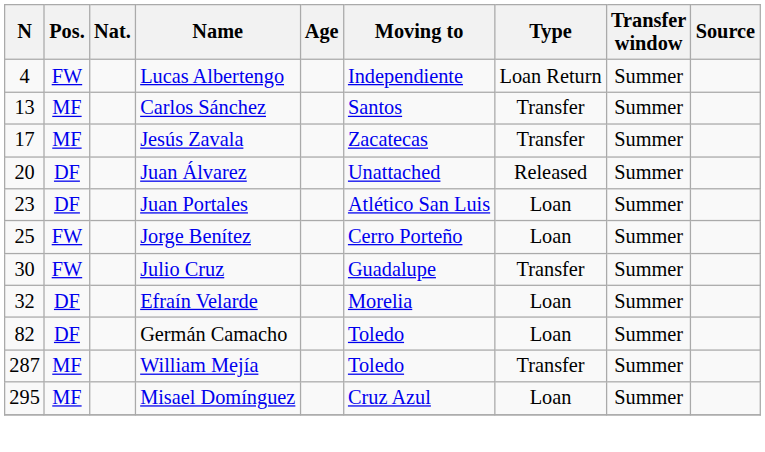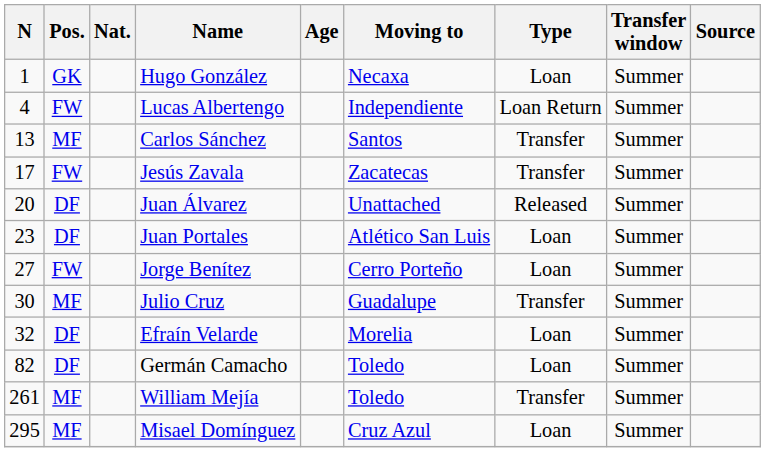 <table class="wikitable sortable" style="text-align:center">
 <tr>
 <th>N</th>
 <th>Pos.</th>
 <th>Nat.</th>
 <th>Name</th>
 <th>Age</th>
 <th>Moving to</th>
 <th>Type</th>
 <th>Transfer<br>window</th>
 <th>Source</th>
+</tr>
+<tr>
+<td>1</td>
+<td><a href='#'>GK</a></td>
+<td></td>
+<td align=left><a href='#'>Hugo González</a></td>
+<td></td>
+<td align=left><a href='#'>Necaxa</a></td>
+<td>Loan</td>
+<td>Summer</td>
+<td></td>
 </tr>
 <tr>
 <td>4</td>
 <td><a href='#'>FW</a></td>
 <td></td>
 <td align=left><a href='#'>Lucas Albertengo</a></td>
 <td></td>
 <td align=left> <a href='#'>Independiente</a></td>
 <td>Loan Return</td>
 <td>Summer</td>
 <td></td>
 </tr>
 <tr>
 <td>13</td>
 <td><a href='#'>MF</a></td>
 <td></td>
 <td align=left><a href='#'>Carlos Sánchez</a></td>
 <td></td>
 <td align=left> <a href='#'>Santos</a></td>
 <td>Transfer</td>
 <td>Summer</td>
 <td></td>
 </tr>
 <tr>
 <td>17</td>
-<td><a href='#'>MF</a></td>
+<td><a href='#'>FW</a></td>
 <td></td>
 <td align=left><a href='#'>Jesús Zavala</a></td>
 <td></td>
 <td align=left><a href='#'>Zacatecas</a></td>
 <td>Transfer</td>
 <td>Summer</td>
 <td></td>
 </tr>
 <tr>
 <td>20</td>
 <td><a href='#'>DF</a></td>
 <td></td>
 <td align=left><a href='#'>Juan Álvarez</a></td>
 <td></td>
 <td align=left><a href='#'>Unattached</a></td>
 <td>Released</td>
 <td>Summer</td>
 <td></td>
 </tr>
 <tr>
 <td>23</td>
 <td><a href='#'>DF</a></td>
 <td></td>
 <td align=left><a href='#'>Juan Portales</a></td>
 <td></td>
 <td align=left><a href='#'>Atlético San Luis</a></td>
 <td>Loan</td>
 <td>Summer</td>
 <td></td>
 </tr>
 <tr>
-<td>25</td>
+<td>27</td>
 <td><a href='#'>FW</a></td>
 <td></td>
 <td align=left><a href='#'>Jorge Benítez</a></td>
 <td></td>
 <td align=left> <a href='#'>Cerro Porteño</a></td>
 <td>Loan</td>
 <td>Summer</td>
 <td></td>
 </tr>
 <tr>
 <td>30</td>
-<td><a href='#'>FW</a></td>
+<td><a href='#'>MF</a></td>
 <td></td>
 <td align=left><a href='#'>Julio Cruz</a></td>
 <td></td>
 <td align=left> <a href='#'>Guadalupe</a></td>
 <td>Transfer</td>
 <td>Summer</td>
 <td></td>
 </tr>
 <tr>
 <td>32</td>
 <td><a href='#'>DF</a></td>
 <td></td>
 <td align=left><a href='#'>Efraín Velarde</a></td>
 <td></td>
 <td align=left><a href='#'>Morelia</a></td>
 <td>Loan</td>
 <td>Summer</td>
 <td></td>
 </tr>
 <tr>
 <td>82</td>
 <td><a href='#'>DF</a></td>
 <td></td>
 <td align=left>Germán Camacho</td>
 <td></td>
 <td align=left> <a href='#'>Toledo</a></td>
 <td>Loan</td>
 <td>Summer</td>
 <td></td>
 </tr>
 <tr>
-<td>287</td>
+<td>261</td>
 <td><a href='#'>MF</a></td>
 <td></td>
 <td align=left><a href='#'>William Mejía</a></td>
 <td></td>
 <td align=left> <a href='#'>Toledo</a></td>
 <td>Transfer</td>
 <td>Summer</td>
 <td></td>
 </tr>
 <tr>
 <td>295</td>
 <td><a href='#'>MF</a></td>
 <td></td>
 <td align=left><a href='#'>Misael Domínguez</a></td>
 <td></td>
 <td align=left><a href='#'>Cruz Azul</a></td>
 <td>Loan</td>
 <td>Summer</td>
 <td></td>
 </tr>
 <tr>
 </tr>
 </table>
